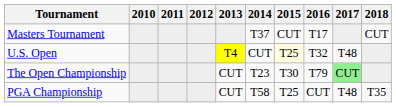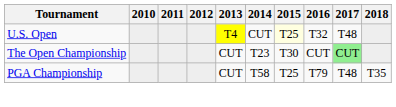 <table class="wikitable" style="font-size:95%;text-align:center;">
 <tr>
 <th>Tournament</th>
 <th>2010</th>
 <th>2011</th>
 <th>2012</th>
 <th>2013</th>
 <th>2014</th>
 <th>2015</th>
 <th>2016</th>
 <th>2017</th>
 <th>2018</th>
-</tr>
-<tr>
-<td align=left><a href='#'>Masters Tournament</a></td>
-<td style="background:#eeeeee;"></td>
-<td style="background:#eeeeee;"></td>
-<td style="background:#eeeeee;"></td>
-<td style="background:#eeeeee;"></td>
-<td>T37</td>
-<td>CUT</td>
-<td>T17</td>
-<td style="background:#eeeeee;"></td>
-<td>CUT</td>
 </tr>
 <tr>
 <td align=left><a href='#'>U.S. Open</a></td>
 <td style="background:#eeeeee;"></td>
 <td style="background:#eeeeee;"></td>
 <td style="background:#eeeeee;"></td>
 <td style="background:yellow;">T4</td>
 <td>CUT</td>
 <td style="background: lightyellow;">T25</td>
 <td>T32</td>
 <td>T48</td>
 <td style="background:#eeeeee;"></td>
 </tr>
 <tr>
 <td align=left><a href='#'>The Open Championship</a></td>
 <td style="background:#eeeeee;"></td>
 <td style="background:#eeeeee;"></td>
 <td style="background:#eeeeee;"></td>
 <td>CUT</td>
 <td>T23</td>
 <td>T30</td>
-<td>T79</td>
+<td>CUT</td>
 <td style="background: lightgreen;">CUT</td>
 <td style="background:#eeeeee;"></td>
 </tr>
 <tr>
 <td align=left><a href='#'>PGA Championship</a></td>
 <td style="background:#eeeeee;"></td>
 <td style="background:#eeeeee;"></td>
 <td style="background:#eeeeee;"></td>
 <td>CUT</td>
 <td>T58</td>
 <td>T25</td>
-<td>CUT</td>
+<td>T79</td>
 <td>T48</td>
 <td>T35</td>
 </tr>
 </table>
